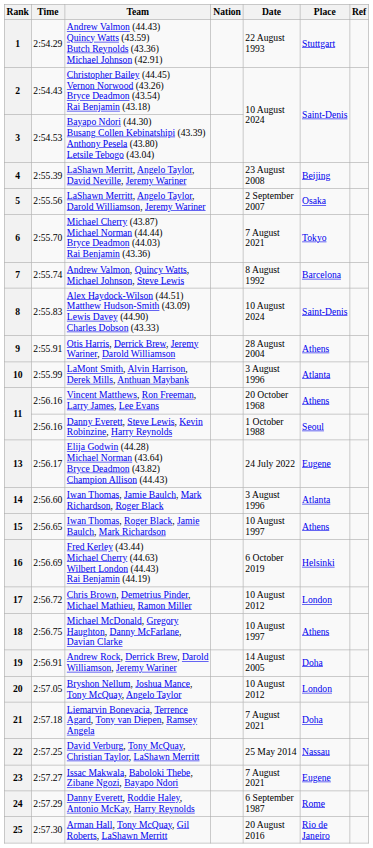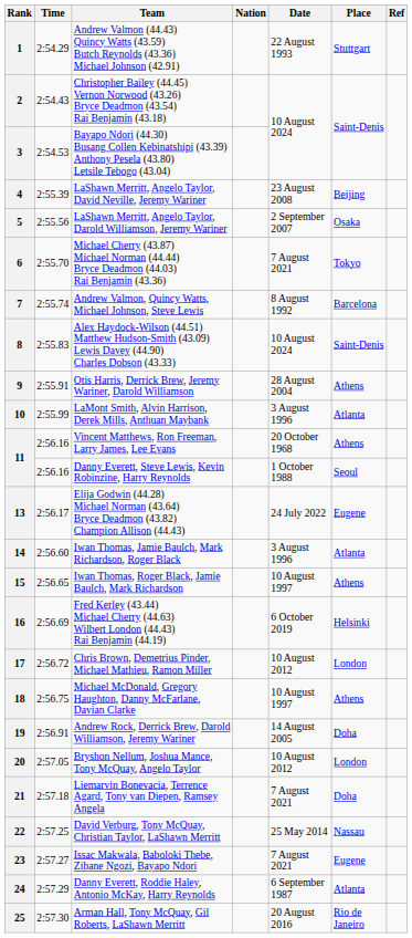 <table class="wikitable">
 <tr>
 <th>Rank</th>
 <th>Time</th>
 <th>Team</th>
 <th>Nation</th>
 <th>Date</th>
 <th>Place</th>
 <th>Ref</th>
 </tr>
 <tr>
 <th>1</th>
 <td>2:54.29</td>
 <td><a href='#'>Andrew Valmon</a> (44.43)<br><a href='#'>Quincy Watts</a> (43.59)<br><a href='#'>Butch Reynolds</a> (43.36)<br><a href='#'>Michael Johnson</a> (42.91)</td>
 <td></td>
 <td>22 August 1993</td>
 <td><a href='#'>Stuttgart</a></td>
 <td></td>
 </tr>
 <tr>
 <th>2</th>
 <td>2:54.43</td>
 <td><a href='#'>Christopher Bailey</a> (44.45)<br><a href='#'>Vernon Norwood</a> (43.26)<br><a href='#'>Bryce Deadmon</a> (43.54)<br><a href='#'>Rai Benjamin</a> (43.18)</td>
 <td></td>
 <td rowspan="2">10 August 2024</td>
 <td rowspan="2"><a href='#'>Saint-Denis</a></td>
 <td rowspan="2"></td>
 </tr>
 <tr>
 <th>3</th>
 <td>2:54.53</td>
 <td><a href='#'>Bayapo Ndori</a> (44.30)<br><a href='#'>Busang Collen Kebinatshipi</a> (43.39)<br><a href='#'>Anthony Pesela</a> (43.80)<br><a href='#'>Letsile Tebogo</a> (43.04)</td>
 <td></td>
 </tr>
 <tr>
 <th>4</th>
 <td>2:55.39</td>
 <td><a href='#'>LaShawn Merritt</a>, <a href='#'>Angelo Taylor</a>, <a href='#'>David Neville</a>, <a href='#'>Jeremy Wariner</a></td>
 <td></td>
 <td>23 August 2008</td>
 <td><a href='#'>Beijing</a></td>
 <td></td>
 </tr>
 <tr>
 <th>5</th>
 <td>2:55.56</td>
 <td><a href='#'>LaShawn Merritt</a>, <a href='#'>Angelo Taylor</a>, <a href='#'>Darold Williamson</a>, <a href='#'>Jeremy Wariner</a></td>
 <td></td>
 <td>2 September 2007</td>
 <td><a href='#'>Osaka</a></td>
 </tr>
 <tr>
 <th>6</th>
 <td>2:55.70</td>
 <td><a href='#'>Michael Cherry</a> (43.87)<br> <a href='#'>Michael Norman</a> (44.44)<br> <a href='#'>Bryce Deadmon</a> (44.03)<br> <a href='#'>Rai Benjamin</a> (43.36)</td>
 <td></td>
 <td>7 August 2021</td>
 <td><a href='#'>Tokyo</a></td>
 <td></td>
 </tr>
 <tr>
 <th>7</th>
 <td>2:55.74</td>
 <td><a href='#'>Andrew Valmon</a>, <a href='#'>Quincy Watts</a>, <a href='#'>Michael Johnson</a>, <a href='#'>Steve Lewis</a></td>
 <td></td>
 <td>8 August 1992</td>
 <td><a href='#'>Barcelona</a></td>
 <td></td>
 </tr>
 <tr>
 <th>8</th>
 <td>2:55.83</td>
 <td><a href='#'>Alex Haydock-Wilson</a> (44.51)<br><a href='#'>Matthew Hudson-Smith</a> (43.09)<br><a href='#'>Lewis Davey</a> (44.90)<br><a href='#'>Charles Dobson</a> (43.33)</td>
 <td></td>
 <td>10 August 2024</td>
 <td><a href='#'>Saint-Denis</a></td>
 <td></td>
 </tr>
 <tr>
 <th>9</th>
 <td>2:55.91</td>
 <td><a href='#'>Otis Harris</a>, <a href='#'>Derrick Brew</a>, <a href='#'>Jeremy Wariner</a>, <a href='#'>Darold Williamson</a></td>
 <td></td>
 <td>28 August 2004</td>
 <td><a href='#'>Athens</a></td>
 <td></td>
 </tr>
 <tr>
 <th>10</th>
 <td>2:55.99</td>
 <td><a href='#'>LaMont Smith</a>, <a href='#'>Alvin Harrison</a>, <a href='#'>Derek Mills</a>, <a href='#'>Anthuan Maybank</a></td>
 <td></td>
 <td>3 August 1996</td>
 <td><a href='#'>Atlanta</a></td>
 <td></td>
 </tr>
 <tr>
 <th rowspan="2">11</th>
 <td>2:56.16 </td>
 <td><a href='#'>Vincent Matthews</a>, <a href='#'>Ron Freeman</a>, <a href='#'>Larry James</a>, <a href='#'>Lee Evans</a></td>
 <td></td>
 <td>20 October 1968</td>
 <td><a href='#'>Athens</a></td>
 <td></td>
 </tr>
 <tr>
 <td>2:56.16</td>
 <td><a href='#'>Danny Everett</a>, <a href='#'>Steve Lewis</a>, <a href='#'>Kevin Robinzine</a>, <a href='#'>Harry Reynolds</a></td>
 <td></td>
 <td>1 October 1988</td>
 <td><a href='#'>Seoul</a></td>
 <td></td>
 </tr>
 <tr>
 <th>13</th>
 <td>2:56.17</td>
 <td><a href='#'>Elija Godwin</a> (44.28)<br><a href='#'>Michael Norman</a> (43.64)<br><a href='#'>Bryce Deadmon</a> (43.82)<br><a href='#'>Champion Allison</a> (44.43)</td>
 <td></td>
 <td>24 July 2022</td>
 <td><a href='#'>Eugene</a></td>
 <td></td>
 </tr>
 <tr>
 <th>14</th>
 <td>2:56.60</td>
 <td><a href='#'>Iwan Thomas</a>, <a href='#'>Jamie Baulch</a>, <a href='#'>Mark Richardson</a>, <a href='#'>Roger Black</a></td>
 <td></td>
 <td>3 August 1996</td>
 <td><a href='#'>Atlanta</a></td>
 <td></td>
 </tr>
 <tr>
 <th>15</th>
 <td>2:56.65</td>
 <td><a href='#'>Iwan Thomas</a>, <a href='#'>Roger Black</a>, <a href='#'>Jamie Baulch</a>, <a href='#'>Mark Richardson</a></td>
 <td></td>
 <td>10 August 1997</td>
 <td><a href='#'>Athens</a></td>
 <td></td>
 </tr>
 <tr>
 <th>16</th>
 <td>2:56.69</td>
 <td><a href='#'>Fred Kerley</a> (43.44)<br><a href='#'>Michael Cherry</a> (44.63)<br><a href='#'>Wilbert London</a> (44.43)<br><a href='#'>Rai Benjamin</a> (44.19)</td>
 <td></td>
 <td>6 October 2019</td>
 <td><a href='#'>Helsinki</a></td>
 <td></td>
 </tr>
 <tr>
 <th>17</th>
 <td>2:56.72</td>
 <td><a href='#'>Chris Brown</a>, <a href='#'>Demetrius Pinder</a>, <a href='#'>Michael Mathieu</a>, <a href='#'>Ramon Miller</a></td>
 <td></td>
 <td>10 August 2012</td>
 <td><a href='#'>London</a></td>
 <td></td>
 </tr>
 <tr>
 <th>18</th>
 <td>2:56.75</td>
 <td><a href='#'>Michael McDonald</a>, <a href='#'>Gregory Haughton</a>, <a href='#'>Danny McFarlane</a>, <a href='#'>Davian Clarke</a></td>
 <td></td>
 <td>10 August 1997</td>
 <td><a href='#'>Athens</a></td>
 <td></td>
 </tr>
 <tr>
 <th>19</th>
 <td>2:56.91</td>
 <td><a href='#'>Andrew Rock</a>, <a href='#'>Derrick Brew</a>, <a href='#'>Darold Williamson</a>, <a href='#'>Jeremy Wariner</a></td>
 <td></td>
 <td>14 August 2005</td>
 <td><a href='#'>Doha</a></td>
 <td></td>
 </tr>
 <tr>
 <th>20</th>
 <td>2:57.05</td>
 <td><a href='#'>Bryshon Nellum</a>, <a href='#'>Joshua Mance</a>, <a href='#'>Tony McQuay</a>, <a href='#'>Angelo Taylor</a></td>
 <td></td>
 <td>10 August 2012</td>
 <td><a href='#'>London</a></td>
 <td></td>
 </tr>
 <tr>
 <th>21</th>
 <td>2:57.18</td>
 <td><a href='#'>Liemarvin Bonevacia</a>, <a href='#'>Terrence Agard</a>, <a href='#'>Tony van Diepen</a>, <a href='#'>Ramsey Angela</a></td>
 <td></td>
 <td>7 August 2021</td>
 <td><a href='#'>Doha</a></td>
 <td></td>
 </tr>
 <tr>
 <th>22</th>
 <td>2:57.25</td>
 <td><a href='#'>David Verburg</a>, <a href='#'>Tony McQuay</a>, <a href='#'>Christian Taylor</a>, <a href='#'>LaShawn Merritt</a></td>
 <td></td>
 <td>25 May 2014</td>
 <td><a href='#'>Nassau</a></td>
 <td></td>
 </tr>
 <tr>
 <th>23</th>
 <td>2:57.27</td>
 <td><a href='#'>Issac Makwala</a>, <a href='#'>Baboloki Thebe</a>, <a href='#'>Zibane Ngozi</a>, <a href='#'>Bayapo Ndori</a></td>
 <td></td>
 <td>7 August 2021</td>
 <td><a href='#'>Eugene</a></td>
 <td></td>
 </tr>
 <tr>
 <th>24</th>
 <td>2:57.29</td>
 <td><a href='#'>Danny Everett</a>, <a href='#'>Roddie Haley</a>, <a href='#'>Antonio McKay</a>, <a href='#'>Harry Reynolds</a></td>
 <td></td>
 <td>6 September 1987</td>
-<td><a href='#'>Rome</a></td>
+<td><a href='#'>Atlanta</a></td>
 <td></td>
 </tr>
 <tr>
 <th>25</th>
 <td>2:57.30</td>
 <td><a href='#'>Arman Hall</a>, <a href='#'>Tony McQuay</a>, <a href='#'>Gil Roberts</a>, <a href='#'>LaShawn Merritt</a></td>
 <td></td>
 <td>20 August 2016</td>
 <td><a href='#'>Rio de Janeiro</a></td>
 <td></td>
 </tr>
 </table>
